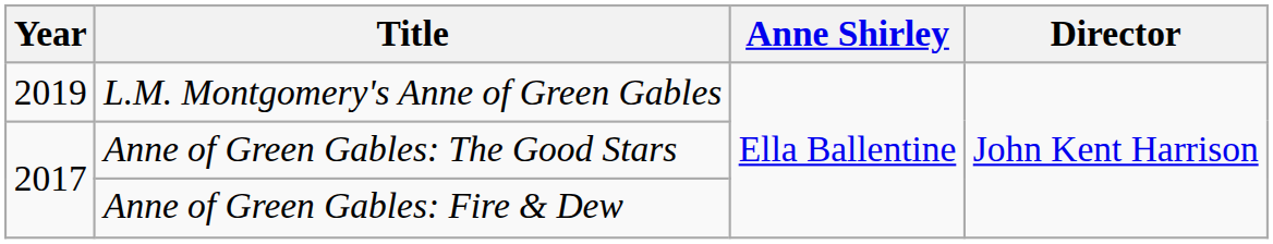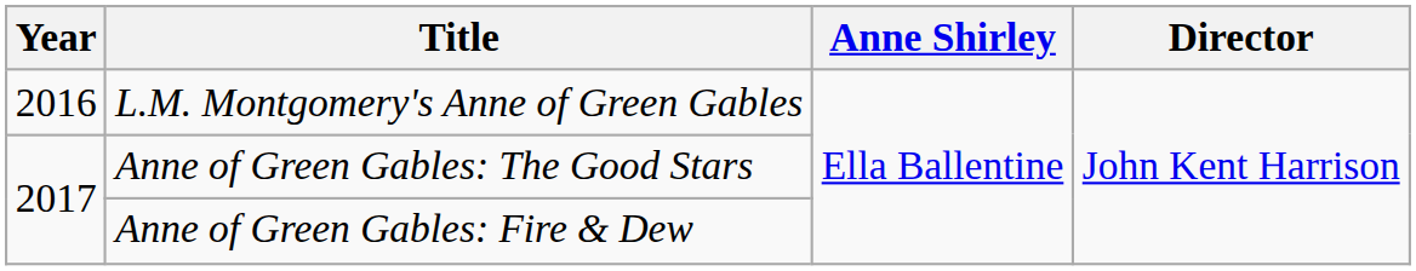 <table class="wikitable">
 <tr>
 <th>Year</th>
 <th>Title</th>
 <th><a href='#'>Anne Shirley</a></th>
 <th>Director</th>
 </tr>
 <tr>
-<td>2019</td>
+<td>2016</td>
 <td><em>L.M. Montgomery's Anne of Green Gables</em></td>
 <td rowspan="3"><a href='#'>Ella Ballentine</a></td>
 <td rowspan="3"><a href='#'>John Kent Harrison</a></td>
 </tr>
 <tr>
 <td rowspan="2">2017</td>
 <td><em>Anne of Green Gables: The Good Stars</em></td>
 </tr>
 <tr>
 <td><em>Anne of Green Gables: Fire & Dew</em></td>
 </tr>
 </table>
